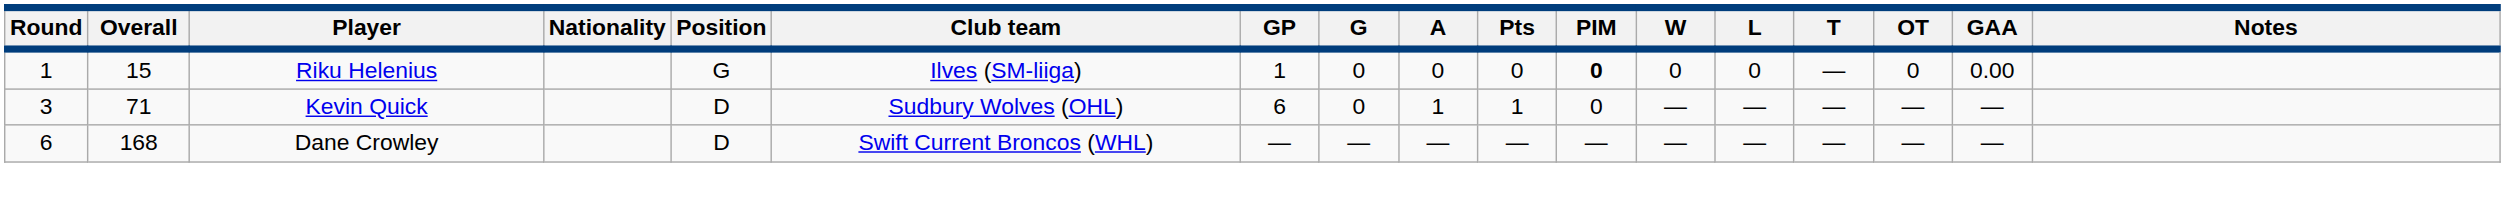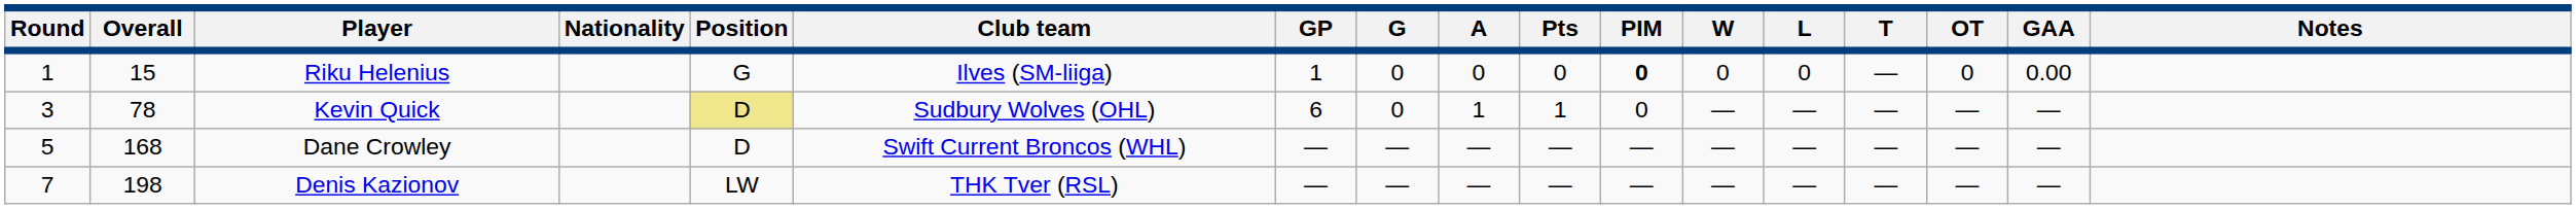 <table class="wikitable sortable" style="text-align:center">
 <tr style= "background:#FFFFFF; border-top:#003D7C 5px solid; border-bottom:#003D7C 5px solid;">
 <th style="width:3em">Round</th>
 <th style="width:4em">Overall</th>
 <th style="width:15em">Player</th>
 <th style="width:3em">Nationality</th>
 <th style="width:3em">Position</th>
 <th style="width:20em">Club team</th>
 <th style="width:3em">GP</th>
 <th style="width:3em">G</th>
 <th style="width:3em">A</th>
 <th style="width:3em">Pts</th>
 <th style="width:3em">PIM</th>
 <th style="width:3em">W</th>
 <th style="width:3em">L</th>
 <th style="width:3em">T</th>
 <th style="width:3em">OT</th>
 <th style="width:3em">GAA</th>
 <th style="width:20em">Notes</th>
 </tr>
 <tr>
 <td>1</td>
 <td>15</td>
 <td><a href='#'>Riku Helenius</a></td>
 <td></td>
 <td>G</td>
 <td><a href='#'>Ilves</a> (<a href='#'>SM-liiga</a>)</td>
 <td>1</td>
 <td>0</td>
 <td>0</td>
 <td>0</td>
 <td><strong>0</strong></td>
 <td>0</td>
 <td>0</td>
 <td>—</td>
 <td>0</td>
 <td>0.00</td>
 <td></td>
 </tr>
 <tr>
 <td>3</td>
-<td>71</td>
+<td>78</td>
 <td><a href='#'>Kevin Quick</a></td>
 <td></td>
-<td>D</td>
+<td style="background: khaki;">D</td>
 <td><a href='#'>Sudbury Wolves</a> (<a href='#'>OHL</a>)</td>
 <td>6</td>
 <td>0</td>
 <td>1</td>
 <td>1</td>
 <td>0</td>
 <td>—</td>
 <td>—</td>
 <td>—</td>
 <td>—</td>
 <td>—</td>
 <td></td>
 </tr>
 <tr>
-<td>6</td>
+<td>5</td>
 <td>168</td>
 <td>Dane Crowley</td>
 <td></td>
 <td>D</td>
 <td><a href='#'>Swift Current Broncos</a> (<a href='#'>WHL</a>)</td>
 <td>—</td>
 <td>—</td>
 <td>—</td>
 <td>—</td>
 <td>—</td>
 <td>—</td>
 <td>—</td>
 <td>—</td>
 <td>—</td>
 <td>—</td>
 <td></td>
 </tr>
+<tr>
+<td>7</td>
+<td>198</td>
+<td><a href='#'>Denis Kazionov</a></td>
+<td></td>
+<td>LW</td>
+<td><a href='#'>THK Tver</a> (<a href='#'>RSL</a>)</td>
+<td>—</td>
+<td>—</td>
+<td>—</td>
+<td>—</td>
+<td>—</td>
+<td>—</td>
+<td>—</td>
+<td>—</td>
+<td>—</td>
+<td>—</td>
+<td></td>
+</tr>
 </table>
